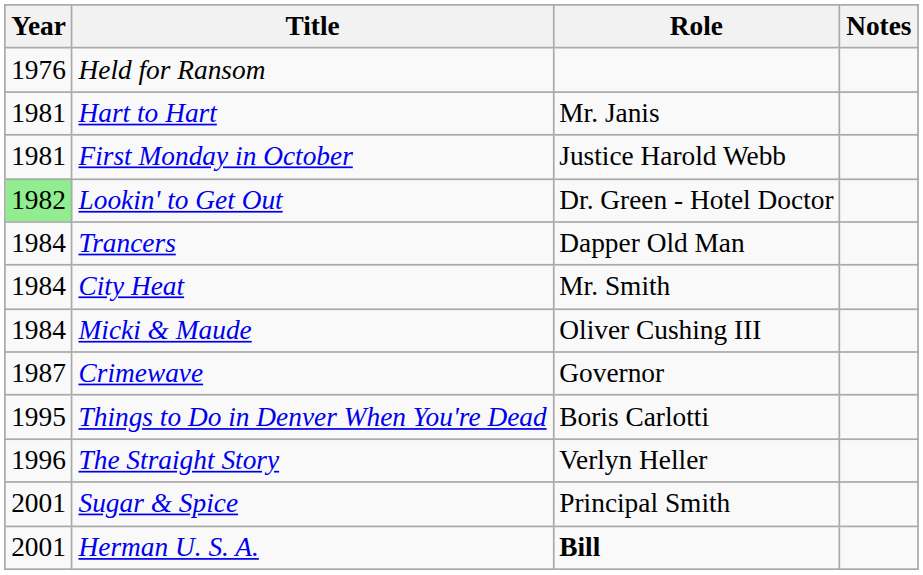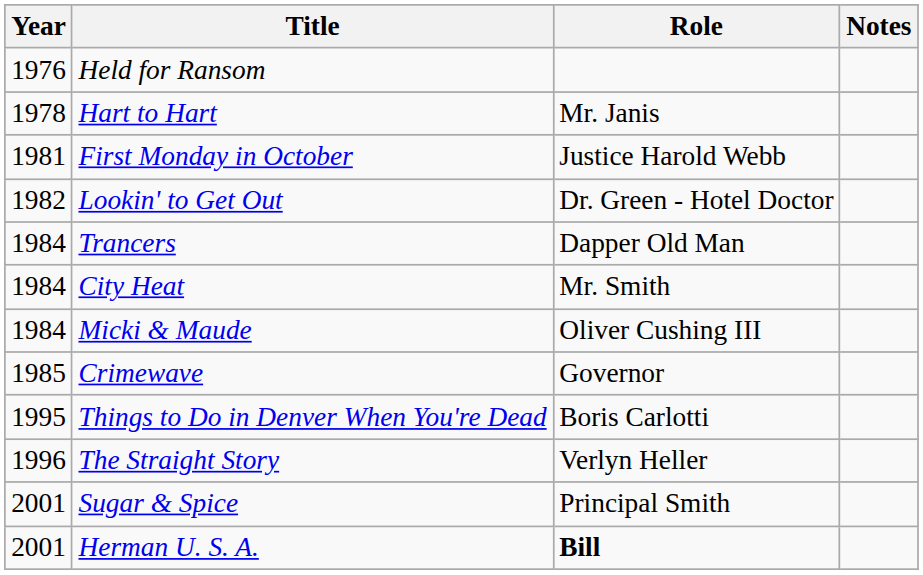 <table class="wikitable">
 <tr>
 <th>Year</th>
 <th>Title</th>
 <th>Role</th>
 <th>Notes</th>
 </tr>
 <tr>
 <td>1976</td>
 <td><em>Held for Ransom</em></td>
 <td></td>
 <td></td>
 </tr>
 <tr>
-<td>1981</td>
+<td>1978</td>
 <td><em><a href='#'>Hart to Hart</a></em></td>
 <td>Mr. Janis</td>
 <td></td>
 </tr>
 <tr>
 <td>1981</td>
 <td><em><a href='#'>First Monday in October</a></em></td>
 <td>Justice Harold Webb</td>
 <td></td>
 </tr>
 <tr>
-<td style="background: lightgreen;">1982</td>
+<td>1982</td>
 <td><em><a href='#'>Lookin' to Get Out</a></em></td>
 <td>Dr. Green - Hotel Doctor</td>
 <td></td>
 </tr>
 <tr>
 <td>1984</td>
 <td><em><a href='#'>Trancers</a></em></td>
 <td>Dapper Old Man</td>
 <td></td>
 </tr>
 <tr>
 <td>1984</td>
 <td><em><a href='#'>City Heat</a></em></td>
 <td>Mr. Smith</td>
 <td></td>
 </tr>
 <tr>
 <td>1984</td>
 <td><em><a href='#'>Micki & Maude</a></em></td>
 <td>Oliver Cushing III</td>
 <td></td>
 </tr>
 <tr>
-<td>1987</td>
+<td>1985</td>
 <td><em><a href='#'>Crimewave</a></em></td>
 <td>Governor</td>
 <td></td>
 </tr>
 <tr>
 <td>1995</td>
 <td><em><a href='#'>Things to Do in Denver When You're Dead</a></em></td>
 <td>Boris Carlotti</td>
 <td></td>
 </tr>
 <tr>
 <td>1996</td>
 <td><em><a href='#'>The Straight Story</a></em></td>
 <td>Verlyn Heller</td>
 <td></td>
 </tr>
 <tr>
 <td>2001</td>
 <td><em><a href='#'>Sugar & Spice</a></em></td>
 <td>Principal Smith</td>
 <td></td>
 </tr>
 <tr>
 <td>2001</td>
 <td><em><a href='#'>Herman U. S. A.</a></em></td>
 <td><strong>Bill</strong></td>
 <td></td>
 </tr>
 </table>
